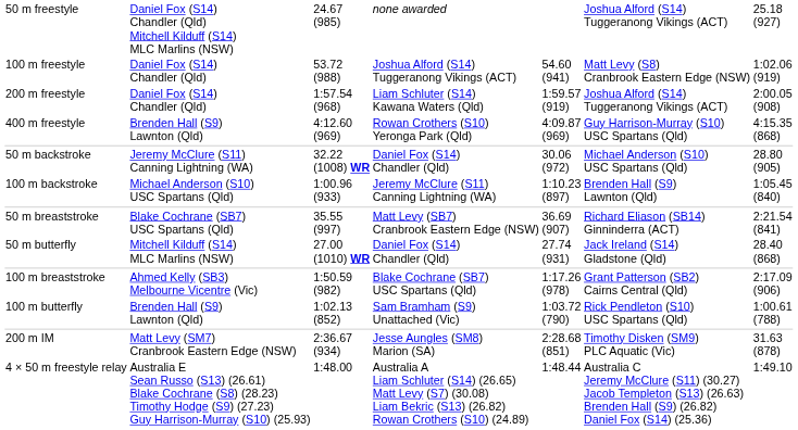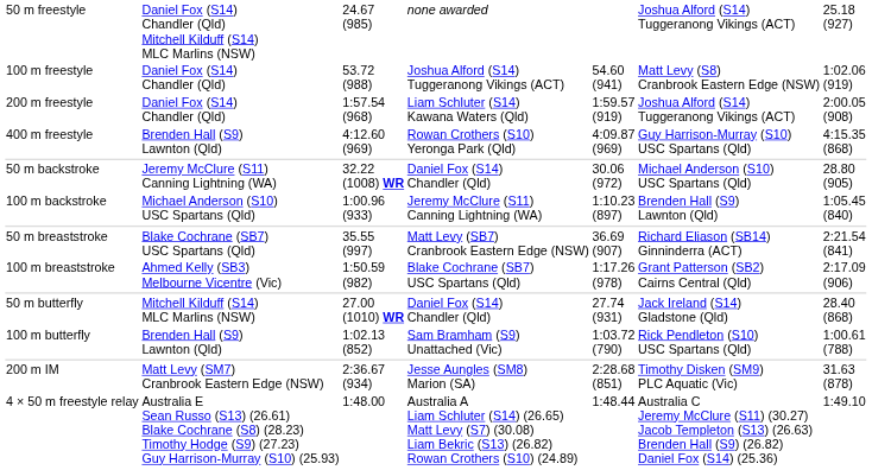 <table>
 <tr valign="top">
 <td>50 m freestyle</td>
 <td><a href='#'>Daniel Fox</a> (<a href='#'>S14</a>)<br>Chandler (Qld)<br><a href='#'>Mitchell Kilduff</a> (<a href='#'>S14</a>)<br>MLC Marlins (NSW)</td>
 <td>24.67<br>(985)</td>
 <td colspan=2><em>none awarded</em></td>
 <td><a href='#'>Joshua Alford</a> (<a href='#'>S14</a>)<br>Tuggeranong Vikings (ACT)</td>
 <td>25.18<br>(927)</td>
 </tr>
 <tr valign="top">
 <td>100 m freestyle</td>
 <td><a href='#'>Daniel Fox</a> (<a href='#'>S14</a>)<br>Chandler (Qld)</td>
 <td>53.72<br>(988)</td>
 <td><a href='#'>Joshua Alford</a> (<a href='#'>S14</a>)<br>Tuggeranong Vikings (ACT)</td>
 <td>54.60<br>(941)</td>
 <td><a href='#'>Matt Levy</a> (<a href='#'>S8</a>)<br>Cranbrook Eastern Edge (NSW)</td>
 <td>1:02.06<br>(919)</td>
 </tr>
 <tr valign="top">
 <td>200 m freestyle</td>
 <td><a href='#'>Daniel Fox</a> (<a href='#'>S14</a>)<br>Chandler (Qld)</td>
 <td>1:57.54<br>(968)</td>
 <td><a href='#'>Liam Schluter</a> (<a href='#'>S14</a>)<br>Kawana Waters (Qld)</td>
 <td>1:59.57<br>(919)</td>
 <td><a href='#'>Joshua Alford</a> (<a href='#'>S14</a>)<br>Tuggeranong Vikings (ACT)</td>
 <td>2:00.05<br>(908)</td>
 </tr>
 <tr valign="top">
 <td>400 m freestyle</td>
 <td><a href='#'>Brenden Hall</a> (<a href='#'>S9</a>)<br>Lawnton (Qld)</td>
 <td>4:12.60<br>(969)</td>
 <td><a href='#'>Rowan Crothers</a> (<a href='#'>S10</a>)<br>Yeronga Park (Qld)</td>
 <td>4:09.87<br>(969)</td>
 <td><a href='#'>Guy Harrison-Murray</a> (<a href='#'>S10</a>)<br>USC Spartans (Qld)</td>
 <td>4:15.35<br>(868)</td>
 </tr>
 <tr bgcolor=#DDDDDD>
 <td colspan=7></td>
 </tr>
 <tr valign="top">
 <td>50 m backstroke</td>
 <td><a href='#'>Jeremy McClure</a> (<a href='#'>S11</a>)<br>Canning Lightning (WA)</td>
 <td>32.22<br>(1008) <strong><a href='#'>WR</a></strong></td>
 <td><a href='#'>Daniel Fox</a> (<a href='#'>S14</a>)<br>Chandler (Qld)</td>
 <td>30.06<br>(972)</td>
 <td><a href='#'>Michael Anderson</a> (<a href='#'>S10</a>)<br>USC Spartans (Qld)</td>
 <td>28.80<br>(905)</td>
 </tr>
 <tr valign="top">
 <td>100 m backstroke</td>
 <td><a href='#'>Michael Anderson</a> (<a href='#'>S10</a>)<br>USC Spartans (Qld)</td>
 <td>1:00.96<br>(933)</td>
 <td><a href='#'>Jeremy McClure</a> (<a href='#'>S11</a>)<br>Canning Lightning (WA)</td>
 <td>1:10.23<br>(897)</td>
 <td><a href='#'>Brenden Hall</a> (<a href='#'>S9</a>)<br>Lawnton (Qld)</td>
 <td>1:05.45<br>(840)</td>
 </tr>
 <tr bgcolor=#DDDDDD>
 <td colspan=7></td>
 </tr>
 <tr valign="top">
 <td>50 m breaststroke</td>
 <td><a href='#'>Blake Cochrane</a> (<a href='#'>SB7</a>)<br>USC Spartans (Qld)</td>
 <td>35.55<br>(997)</td>
 <td><a href='#'>Matt Levy</a> (<a href='#'>SB7</a>)<br>Cranbrook Eastern Edge (NSW)</td>
 <td>36.69<br>(907)</td>
 <td><a href='#'>Richard Eliason</a> (<a href='#'>SB14</a>)<br>Ginninderra (ACT)</td>
 <td>2:21.54<br>(841)</td>
 </tr>
 <tr valign="top">
+<td>100 m breaststroke</td>
+<td><a href='#'>Ahmed Kelly</a> (<a href='#'>SB3</a>)<br><a href='#'>Melbourne Vicentre</a> (Vic)</td>
+<td>1:50.59<br>(982)</td>
+<td><a href='#'>Blake Cochrane</a> (<a href='#'>SB7</a>)<br>USC Spartans (Qld)</td>
+<td>1:17.26<br>(978)</td>
+<td><a href='#'>Grant Patterson</a> (<a href='#'>SB2</a>)<br>Cairns Central (Qld)</td>
+<td>2:17.09<br>(906)</td>
+</tr>
+<tr bgcolor=#DDDDDD>
+<td colspan=7></td>
+</tr>
+<tr valign="top">
 <td>50 m butterfly</td>
 <td><a href='#'>Mitchell Kilduff</a> (<a href='#'>S14</a>)<br>MLC Marlins (NSW)</td>
 <td>27.00<br>(1010) <strong><a href='#'>WR</a></strong></td>
 <td><a href='#'>Daniel Fox</a> (<a href='#'>S14</a>)<br>Chandler (Qld)</td>
 <td>27.74<br>(931)</td>
 <td><a href='#'>Jack Ireland</a> (<a href='#'>S14</a>)<br>Gladstone (Qld)</td>
 <td>28.40<br>(868)</td>
-</tr>
-<tr bgcolor=#DDDDDD>
-<td colspan=7></td>
-</tr>
-<tr valign="top">
-<td>100 m breaststroke</td>
-<td><a href='#'>Ahmed Kelly</a> (<a href='#'>SB3</a>)<br><a href='#'>Melbourne Vicentre</a> (Vic)</td>
-<td>1:50.59<br>(982)</td>
-<td><a href='#'>Blake Cochrane</a> (<a href='#'>SB7</a>)<br>USC Spartans (Qld)</td>
-<td>1:17.26<br>(978)</td>
-<td><a href='#'>Grant Patterson</a> (<a href='#'>SB2</a>)<br>Cairns Central (Qld)</td>
-<td>2:17.09<br>(906)</td>
 </tr>
 <tr valign="top">
 <td>100 m butterfly</td>
 <td><a href='#'>Brenden Hall</a> (<a href='#'>S9</a>)<br>Lawnton (Qld)</td>
 <td>1:02.13<br>(852)</td>
 <td><a href='#'>Sam Bramham</a> (<a href='#'>S9</a>)<br>Unattached (Vic)</td>
 <td>1:03.72<br>(790)</td>
 <td><a href='#'>Rick Pendleton</a> (<a href='#'>S10</a>)<br>USC Spartans (Qld)</td>
 <td>1:00.61<br>(788)</td>
 </tr>
 <tr bgcolor=#DDDDDD>
 <td colspan=7></td>
 </tr>
 <tr valign="top">
 <td>200 m IM</td>
 <td><a href='#'>Matt Levy</a> (<a href='#'>SM7</a>)<br>Cranbrook Eastern Edge (NSW)</td>
 <td>2:36.67<br>(934)</td>
 <td><a href='#'>Jesse Aungles</a> (<a href='#'>SM8</a>)<br>Marion (SA)</td>
 <td>2:28.68<br>(851)</td>
 <td><a href='#'>Timothy Disken</a> (<a href='#'>SM9</a>)<br>PLC Aquatic (Vic)</td>
 <td>31.63<br>(878)</td>
 </tr>
 <tr valign="top">
 <td>4 × 50 m freestyle relay</td>
 <td>Australia E<br><a href='#'>Sean Russo</a> (<a href='#'>S13</a>) (26.61)<br><a href='#'>Blake Cochrane</a> (<a href='#'>S8</a>) (28.23)<br><a href='#'>Timothy Hodge</a> (<a href='#'>S9</a>) (27.23)<br><a href='#'>Guy Harrison-Murray</a> (<a href='#'>S10</a>) (25.93)</td>
 <td>1:48.00<br></td>
 <td>Australia A<br><a href='#'>Liam Schluter</a> (<a href='#'>S14</a>) (26.65)<br><a href='#'>Matt Levy</a> (<a href='#'>S7</a>) (30.08)<br><a href='#'>Liam Bekric</a> (<a href='#'>S13</a>) (26.82)<br><a href='#'>Rowan Crothers</a> (<a href='#'>S10</a>) (24.89)</td>
 <td>1:48.44<br></td>
 <td>Australia C<br><a href='#'>Jeremy McClure</a> (<a href='#'>S11</a>) (30.27)<br><a href='#'>Jacob Templeton</a> (<a href='#'>S13</a>) (26.63)<br><a href='#'>Brenden Hall</a> (<a href='#'>S9</a>) (26.82)<br><a href='#'>Daniel Fox</a> (<a href='#'>S14</a>) (25.36)</td>
 <td>1:49.10<br></td>
 </tr>
 </table>
